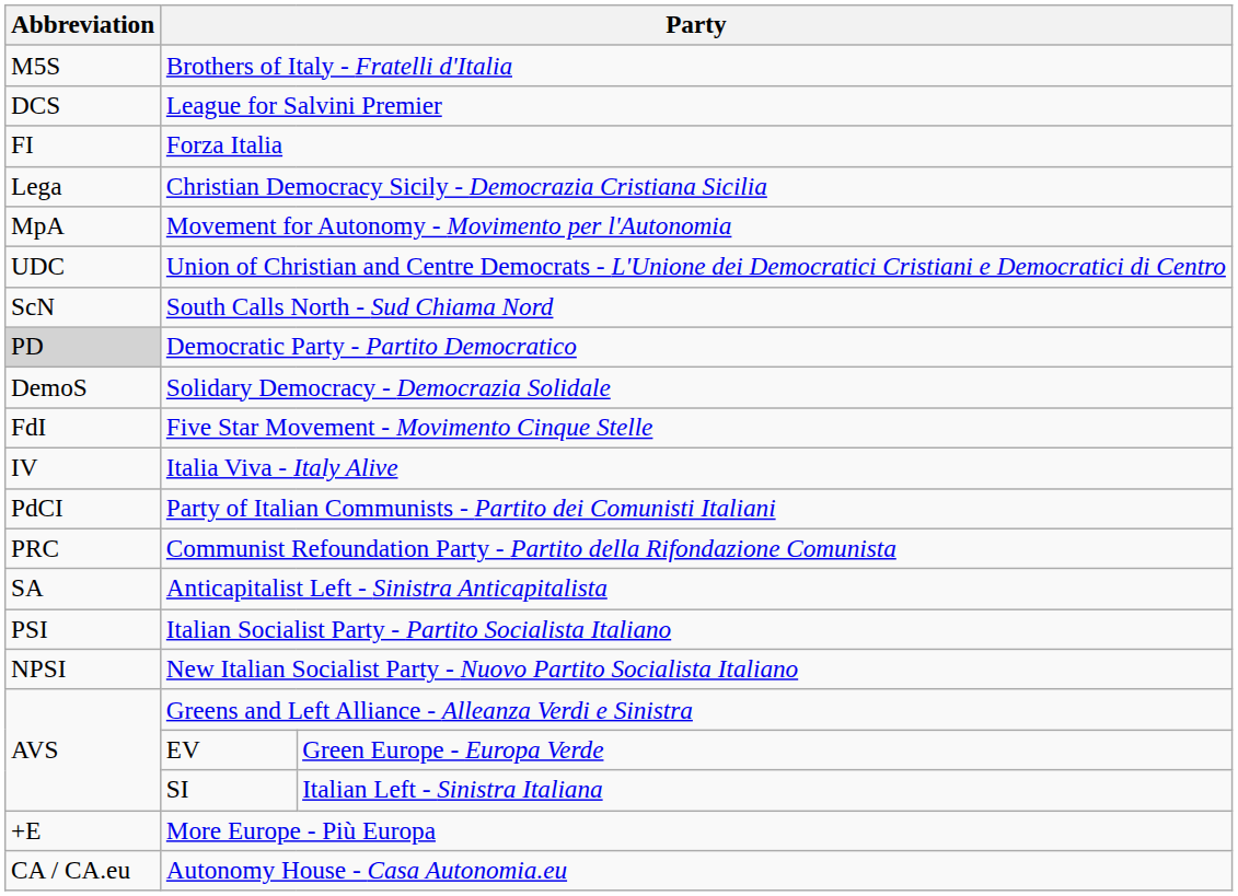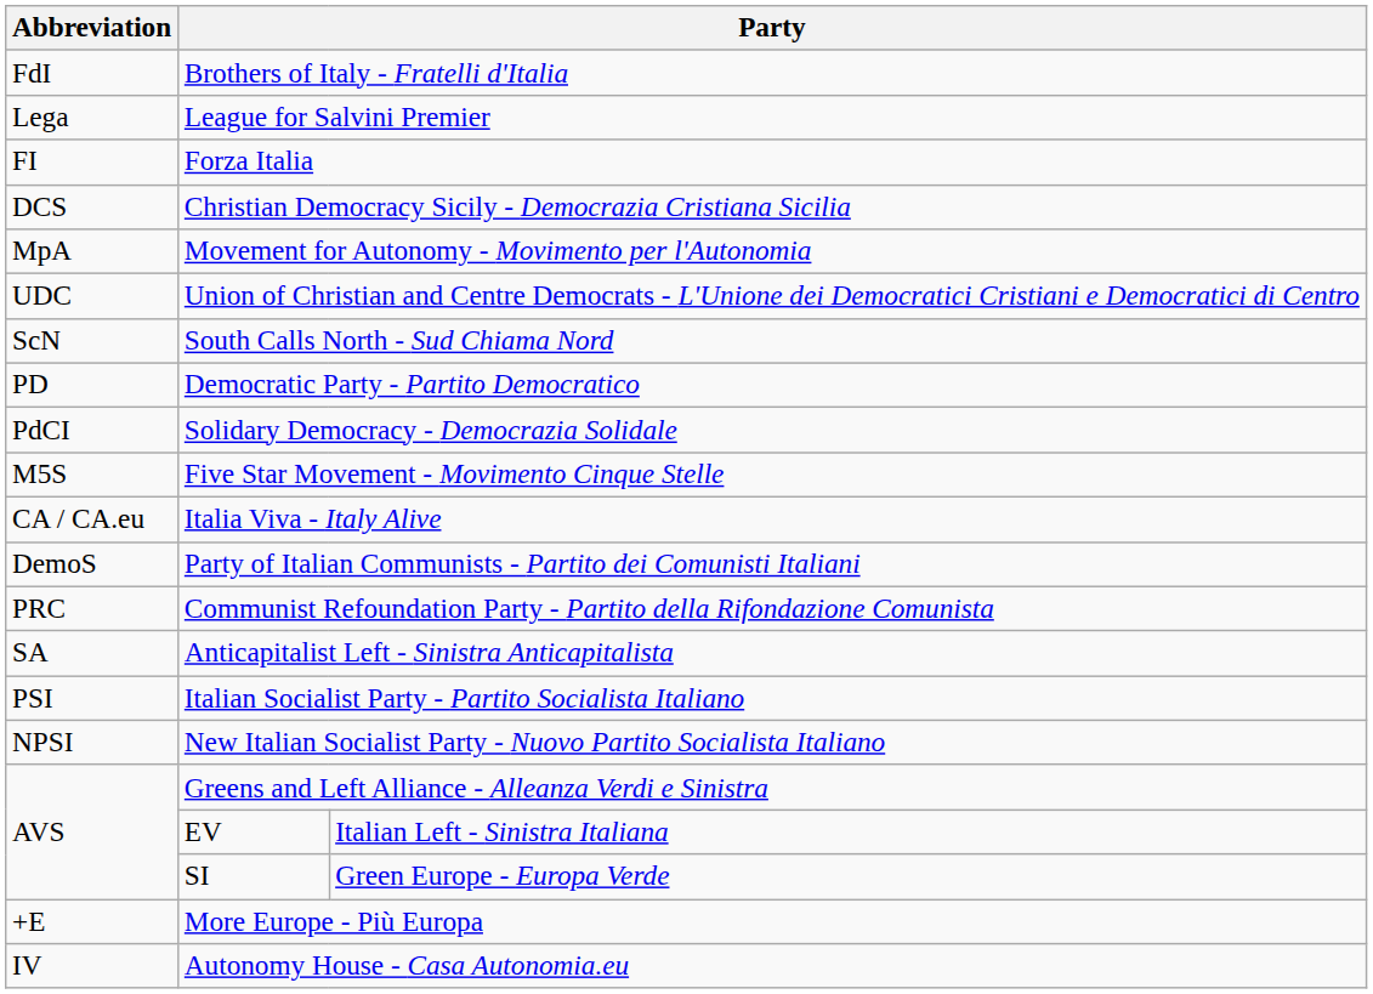 <table class="wikitable mw-collapsible mw-collapsed">
 <tr>
 <th>Abbreviation</th>
 <th colspan="2">Party</th>
 </tr>
 <tr>
-<td>M5S</td>
+<td>FdI</td>
 <td colspan="2"><a href='#'>Brothers of Italy - <em>Fratelli d'Italia</em></a></td>
 </tr>
 <tr>
-<td>DCS</td>
+<td>Lega</td>
 <td colspan="2"><a href='#'>League for Salvini Premier</a></td>
 </tr>
 <tr>
 <td>FI</td>
 <td colspan="2"><a href='#'>Forza Italia</a></td>
 </tr>
 <tr>
-<td>Lega</td>
+<td>DCS</td>
 <td colspan="2"><a href='#'>Christian Democracy Sicily - <em>Democrazia Cristiana Sicilia</em></a></td>
 </tr>
 <tr>
 <td>MpA</td>
 <td colspan="2"><a href='#'>Movement for Autonomy - <em>Movimento per l'Autonomia</em></a></td>
 </tr>
 <tr>
 <td>UDC</td>
 <td colspan="2"><a href='#'>Union of Christian and Centre Democrats - <em>L'Unione dei Democratici Cristiani e Democratici di Centro</em></a></td>
 </tr>
 <tr>
 <td>ScN</td>
 <td colspan="2"><a href='#'>South Calls North - <em>Sud Chiama Nord</em></a></td>
 </tr>
 <tr>
-<td style="background: lightgrey;">PD</td>
+<td>PD</td>
 <td colspan="2"><a href='#'>Democratic Party - <em>Partito Democratico</em></a></td>
 </tr>
 <tr>
-<td>DemoS</td>
+<td>PdCI</td>
 <td colspan="2"><a href='#'>Solidary Democracy - <em>Democrazia Solidale</em></a></td>
 </tr>
 <tr>
-<td>FdI</td>
+<td>M5S</td>
 <td colspan="2"><a href='#'>Five Star Movement - <em>Movimento Cinque Stelle</em></a></td>
 </tr>
 <tr>
-<td>IV</td>
+<td>CA / CA.eu</td>
 <td colspan="2"><a href='#'>Italia Viva - <em>Italy Alive</em></a></td>
 </tr>
 <tr>
-<td>PdCI</td>
+<td>DemoS</td>
 <td colspan="2"><a href='#'>Party of Italian Communists - <em>Partito dei Comunisti Italiani</em></a></td>
 </tr>
 <tr>
 <td>PRC</td>
 <td colspan="2"><a href='#'>Communist Refoundation Party - <em>Partito della Rifondazione Comunista</em></a></td>
 </tr>
 <tr>
 <td>SA</td>
 <td colspan="2"><a href='#'>Anticapitalist Left - <em>Sinistra Anticapitalista</em></a></td>
 </tr>
 <tr>
 <td>PSI</td>
 <td colspan="2"><a href='#'>Italian Socialist Party - <em>Partito Socialista Italiano</em></a></td>
 </tr>
 <tr>
 <td>NPSI</td>
 <td colspan="2"><a href='#'>New Italian Socialist Party - <em>Nuovo Partito Socialista Italiano</em></a></td>
 </tr>
 <tr>
 <td rowspan="3">AVS</td>
 <td colspan="2"><a href='#'>Greens and Left Alliance - <em>Alleanza Verdi e Sinistra</em></a></td>
 </tr>
 <tr>
 <td>EV</td>
-<td><a href='#'>Green Europe - <em>Europa Verde</em></a></td>
+<td><a href='#'>Italian Left - <em>Sinistra Italiana</em></a></td>
 </tr>
 <tr>
 <td>SI</td>
-<td><a href='#'>Italian Left - <em>Sinistra Italiana</em></a></td>
+<td><a href='#'>Green Europe - <em>Europa Verde</em></a></td>
 </tr>
 <tr>
 <td>+E</td>
 <td colspan="2"><a href='#'>More Europe - Più Europa</a></td>
 </tr>
 <tr>
-<td>CA / CA.eu</td>
+<td>IV</td>
 <td colspan="2"><a href='#'>Autonomy House - <em>Casa Autonomia.eu</em></a></td>
 </tr>
 </table>
